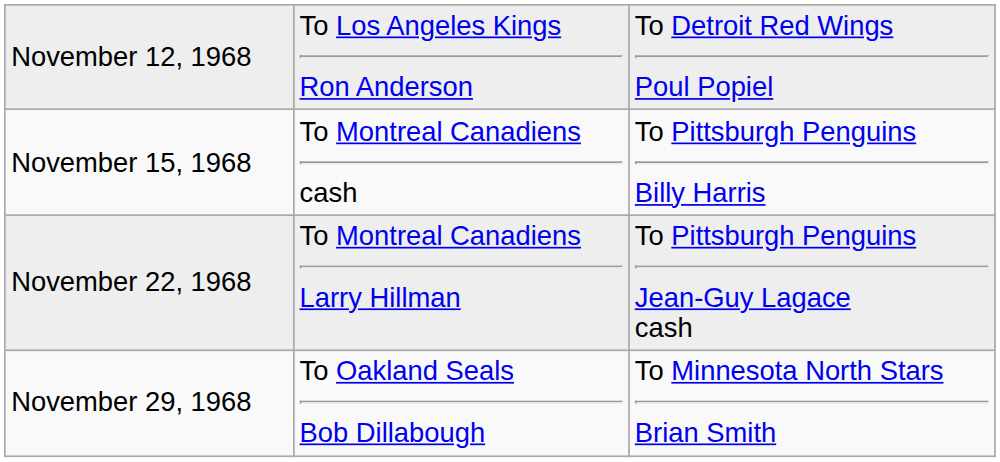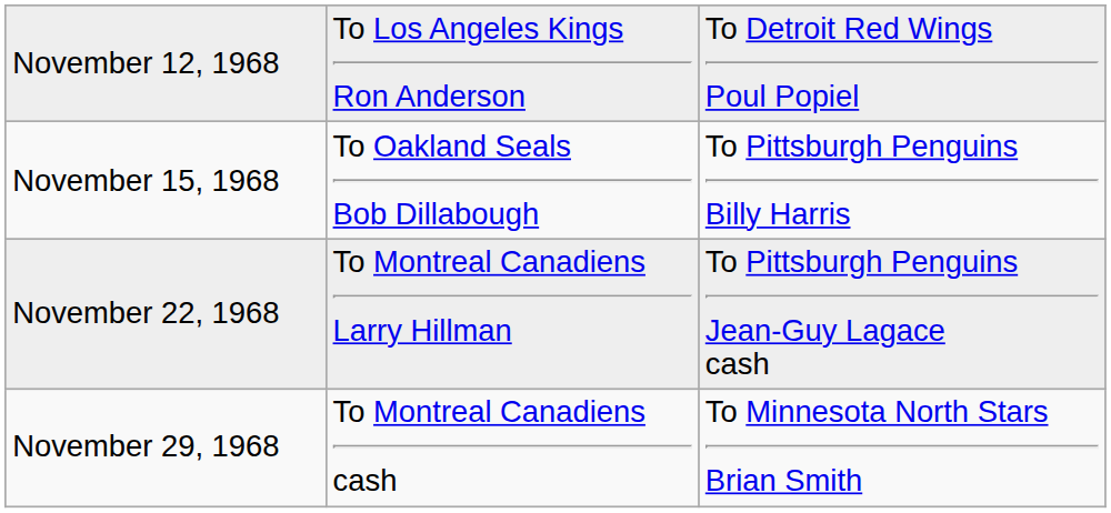 <table class="wikitable" style="border:1px solid #999; width:580px;">
 <tr style="background:#eee;">
 <td>November 12, 1968</td>
 <td valign="top">To <a href='#'>Los Angeles Kings</a><hr><a href='#'>Ron Anderson</a></td>
 <td valign="top">To <a href='#'>Detroit Red Wings</a><hr><a href='#'>Poul Popiel</a></td>
 </tr>
 <tr>
 <td>November 15, 1968</td>
-<td valign="top">To <a href='#'>Montreal Canadiens</a><hr>cash</td>
+<td valign="top">To <a href='#'>Oakland Seals</a><hr><a href='#'>Bob Dillabough</a></td>
 <td valign="top">To <a href='#'>Pittsburgh Penguins</a><hr><a href='#'>Billy Harris</a></td>
 </tr>
 <tr style="background:#eee;">
 <td>November 22, 1968</td>
 <td valign="top">To <a href='#'>Montreal Canadiens</a><hr><a href='#'>Larry Hillman</a></td>
 <td valign="top">To <a href='#'>Pittsburgh Penguins</a><hr><a href='#'>Jean-Guy Lagace</a><br>cash</td>
 </tr>
 <tr>
 <td>November 29, 1968</td>
-<td valign="top">To <a href='#'>Oakland Seals</a><hr><a href='#'>Bob Dillabough</a></td>
+<td valign="top">To <a href='#'>Montreal Canadiens</a><hr>cash</td>
 <td valign="top">To <a href='#'>Minnesota North Stars</a><hr><a href='#'>Brian Smith</a></td>
 </tr>
 </table>
